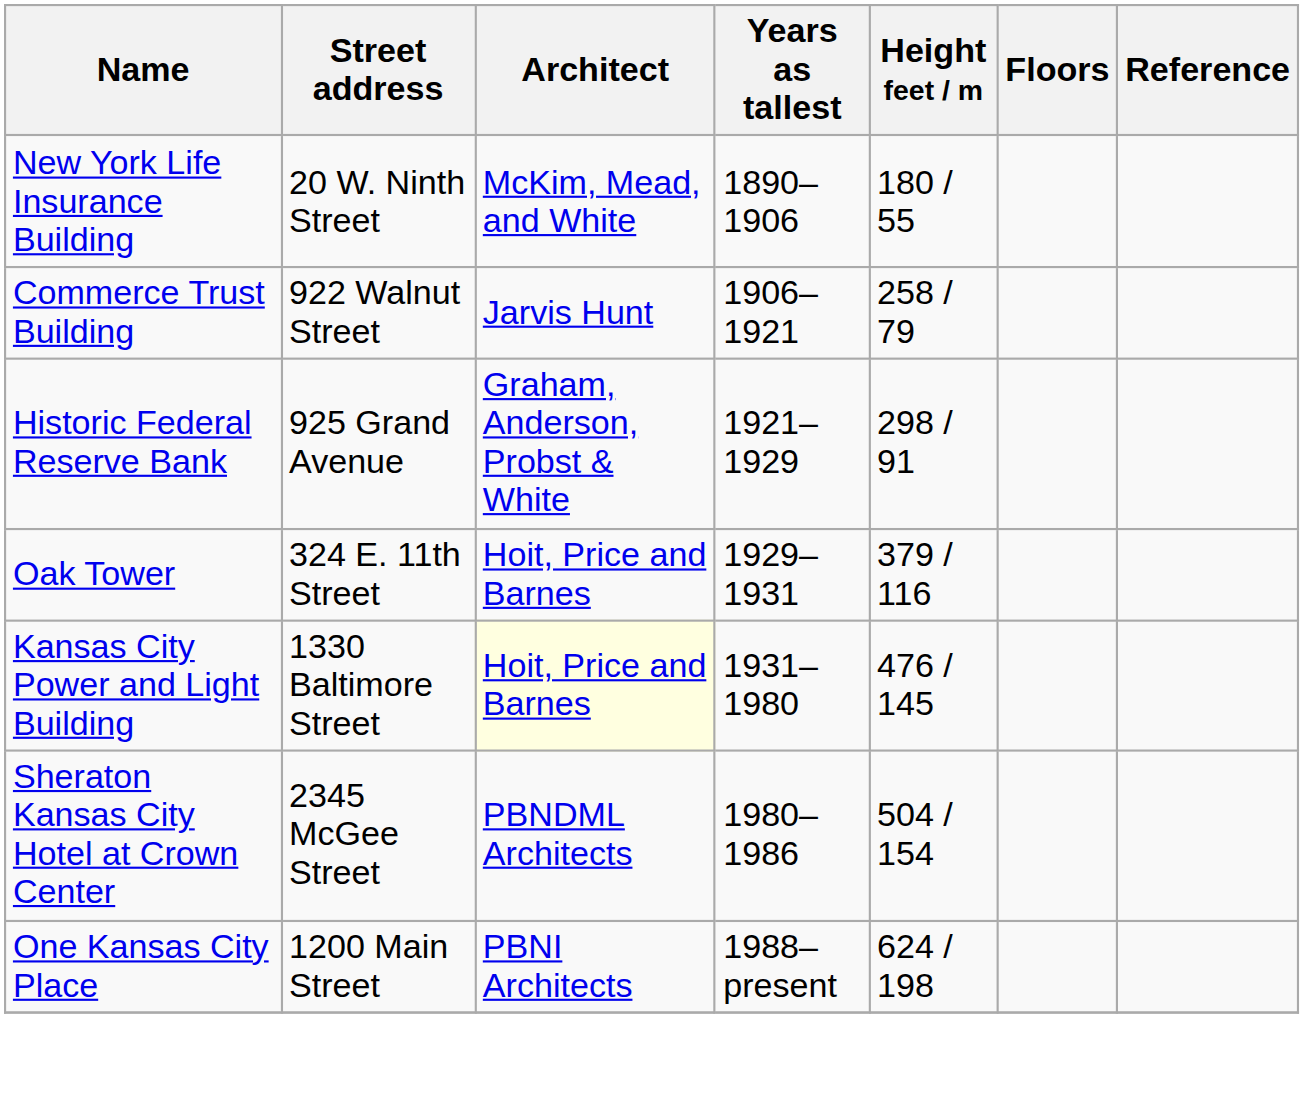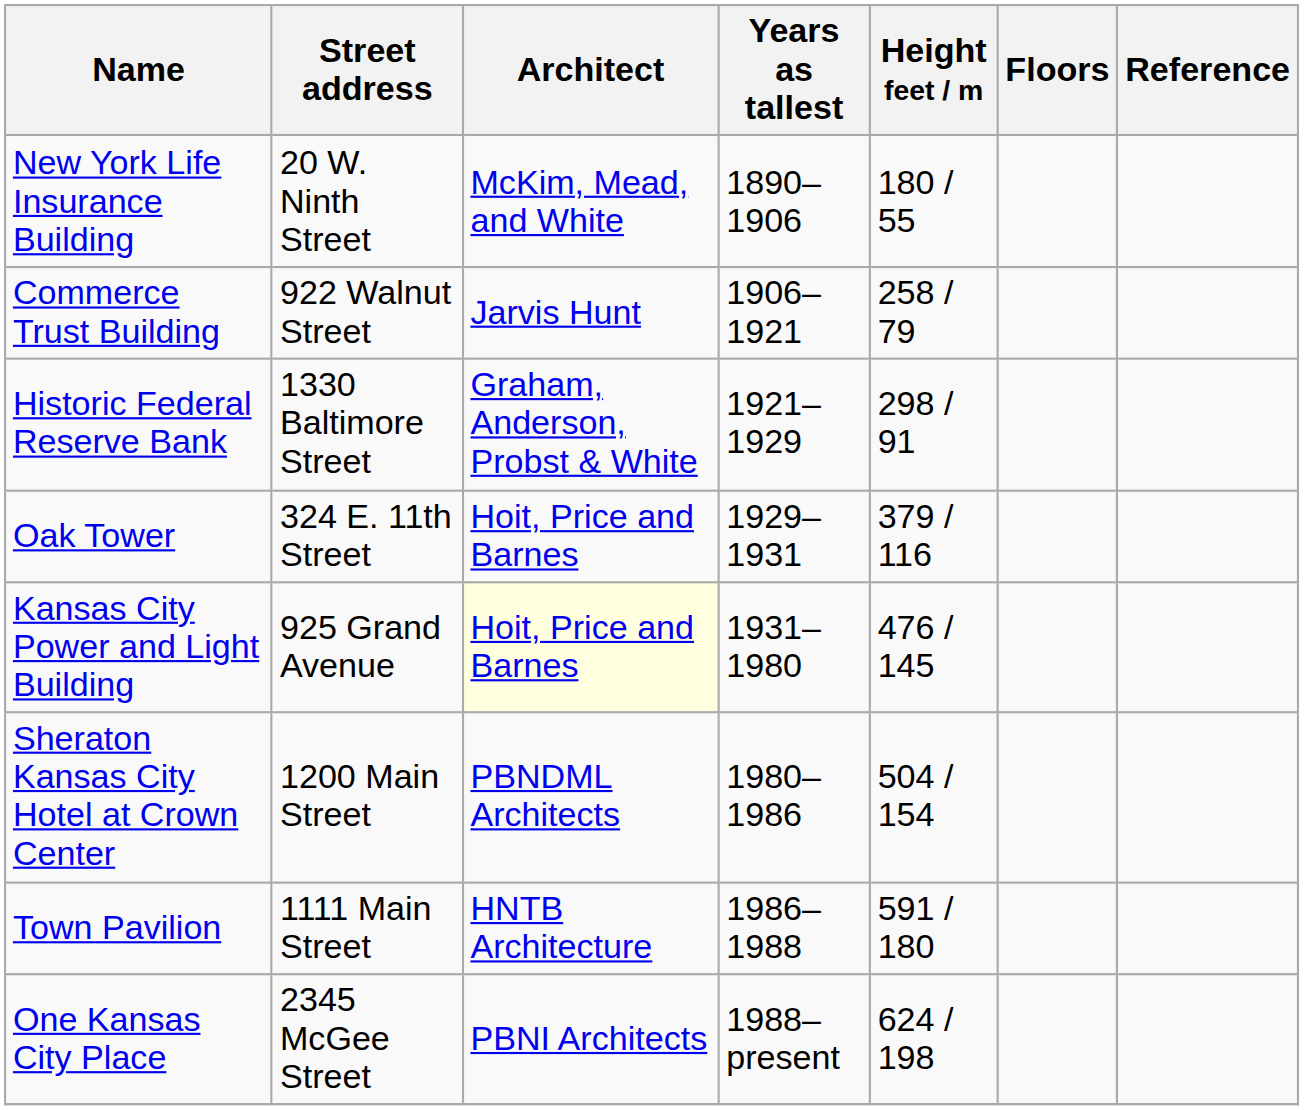 <table class="wikitable sortable">
 <tr>
 <th>Name</th>
 <th>Street address</th>
 <th>Architect</th>
 <th>Years as tallest</th>
 <th>Height<br><small>feet / m</small></th>
 <th>Floors</th>
 <th class="unsortable">Reference</th>
 </tr>
 <tr>
 <td><a href='#'>New York Life Insurance Building</a></td>
 <td>20 W. Ninth Street</td>
 <td><a href='#'>McKim, Mead, and White</a></td>
 <td>1890–1906</td>
 <td>180 / 55</td>
 <td></td>
 <td></td>
 </tr>
 <tr>
 <td><a href='#'>Commerce Trust Building</a></td>
 <td>922 Walnut Street</td>
 <td><a href='#'>Jarvis Hunt</a></td>
 <td>1906–1921</td>
 <td>258 / 79</td>
 <td></td>
 <td></td>
 </tr>
 <tr>
 <td><a href='#'>Historic Federal Reserve Bank</a></td>
-<td>925 Grand Avenue</td>
+<td>1330 Baltimore Street</td>
 <td><a href='#'>Graham, Anderson, Probst & White</a></td>
 <td>1921–1929</td>
 <td>298 / 91</td>
 <td></td>
 <td></td>
 </tr>
 <tr>
 <td><a href='#'>Oak Tower</a></td>
 <td>324 E. 11th Street</td>
 <td><a href='#'>Hoit, Price and Barnes</a></td>
 <td>1929–1931</td>
 <td>379 / 116</td>
 <td></td>
 <td></td>
 </tr>
 <tr>
 <td><a href='#'>Kansas City Power and Light Building</a></td>
-<td>1330 Baltimore Street</td>
+<td>925 Grand Avenue</td>
 <td style="background: lightyellow;"><a href='#'>Hoit, Price and Barnes</a></td>
 <td>1931–1980</td>
 <td>476 / 145</td>
 <td></td>
 <td></td>
 </tr>
 <tr>
 <td><a href='#'>Sheraton Kansas City Hotel at Crown Center </a></td>
-<td>2345 McGee Street</td>
+<td>1200 Main Street</td>
 <td><a href='#'>PBNDML Architects</a></td>
 <td>1980–1986</td>
 <td>504 / 154</td>
 <td></td>
 <td></td>
 </tr>
 <tr>
+<td><a href='#'>Town Pavilion</a></td>
+<td>1111 Main Street</td>
+<td><a href='#'>HNTB Architecture</a></td>
+<td>1986–1988</td>
+<td>591 / 180</td>
+<td></td>
+<td></td>
+</tr>
+<tr>
 <td><a href='#'>One Kansas City Place</a></td>
-<td>1200 Main Street</td>
+<td>2345 McGee Street</td>
 <td><a href='#'>PBNI Architects</a></td>
 <td>1988–present</td>
 <td>624 / 198</td>
 <td></td>
 <td></td>
 </tr>
 <tr>
 </tr>
 </table>
